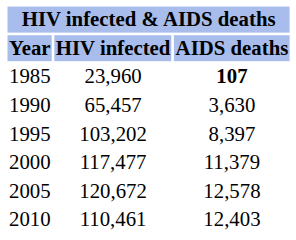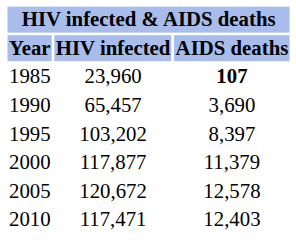 <table class="toccolours" style="clear:right; float:right; background:#ffffff; margin: 0 0 0.5em 1em; width:220">
 <tr>
 <th style="background:#A8BDEC" align="center" colspan=3>HIV infected & AIDS deaths</th>
 </tr>
 <tr>
 <td style="text-align:center;background:#A8BDEC"><strong>Year</strong></td>
 <td style="text-align:center;background:#A8BDEC"><strong>HIV infected</strong></td>
 <td style="text-align:center;background:#A8BDEC"><strong>AIDS deaths</strong></td>
 </tr>
 <tr>
 <td>1985</td>
 <td style="text-align:center;">23,960</td>
 <td style="text-align:center;"><strong>107</strong></td>
 </tr>
 <tr>
 <td>1990</td>
 <td style="text-align:center;">65,457</td>
-<td style="text-align:center;">3,630</td>
+<td style="text-align:center;">3,690</td>
 </tr>
 <tr>
 <td>1995</td>
 <td style="text-align:center;">103,202</td>
 <td style="text-align:center;">8,397</td>
 </tr>
 <tr>
 <td>2000</td>
-<td style="text-align:center;">117,477</td>
+<td style="text-align:center;">117,877</td>
 <td style="text-align:center;">11,379</td>
 </tr>
 <tr>
 <td>2005</td>
 <td style="text-align:center;">120,672</td>
 <td style="text-align:center;">12,578</td>
 </tr>
 <tr>
 <td>2010</td>
-<td style="text-align:center;">110,461</td>
+<td style="text-align:center;">117,471</td>
 <td style="text-align:center;">12,403</td>
 </tr>
 </table>
